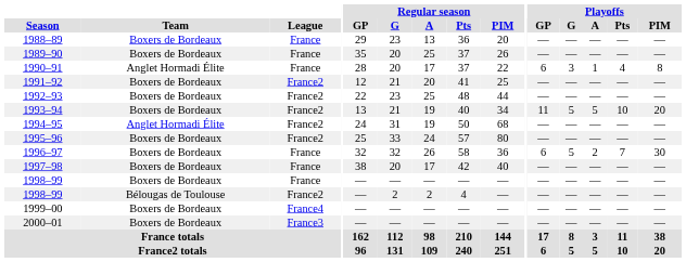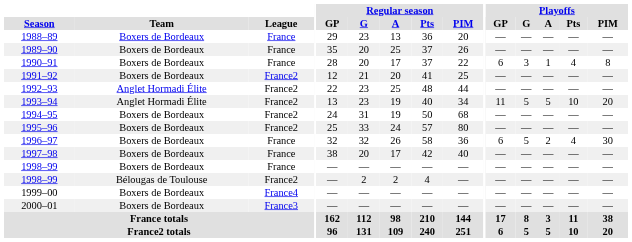 <table border="0" cellpadding="1" cellspacing="0" style="text-align:center; width:60em">
 <tr bgcolor="#e0e0e0">
 <th colspan="3" bgcolor="#ffffff"></th>
 <th rowspan="99" bgcolor="#ffffff"></th>
 <th colspan="5"><a href='#'>Regular season</a></th>
 <th rowspan="99" bgcolor="#ffffff"></th>
 <th colspan="5"><a href='#'>Playoffs</a></th>
 </tr>
 <tr bgcolor="#e0e0e0">
 <th><a href='#'>Season</a></th>
 <th>Team</th>
 <th>League</th>
 <th>GP</th>
 <th><a href='#'>G</a></th>
 <th><a href='#'>A</a></th>
 <th><a href='#'>Pts</a></th>
 <th><a href='#'>PIM</a></th>
 <th>GP</th>
 <th>G</th>
 <th>A</th>
 <th>Pts</th>
 <th>PIM</th>
 </tr>
 <tr>
 <td><a href='#'>1988–89</a></td>
 <td><a href='#'>Boxers de Bordeaux</a></td>
 <td><a href='#'>France</a></td>
 <td>29</td>
 <td>23</td>
 <td>13</td>
 <td>36</td>
 <td>20</td>
 <td>—</td>
 <td>—</td>
 <td>—</td>
 <td>—</td>
 <td>—</td>
 </tr>
 <tr bgcolor="#f0f0f0">
 <td><a href='#'>1989–90</a></td>
 <td>Boxers de Bordeaux</td>
 <td>France</td>
 <td>35</td>
 <td>20</td>
 <td>25</td>
 <td>37</td>
 <td>26</td>
 <td>—</td>
 <td>—</td>
 <td>—</td>
 <td>—</td>
 <td>—</td>
 </tr>
 <tr>
 <td><a href='#'>1990–91</a></td>
-<td>Anglet Hormadi Élite</td>
+<td>Boxers de Bordeaux</td>
 <td>France</td>
 <td>28</td>
 <td>20</td>
 <td>17</td>
 <td>37</td>
 <td>22</td>
 <td>6</td>
 <td>3</td>
 <td>1</td>
 <td>4</td>
 <td>8</td>
 </tr>
 <tr bgcolor="#f0f0f0">
 <td><a href='#'>1991–92</a></td>
 <td>Boxers de Bordeaux</td>
 <td><a href='#'>France2</a></td>
 <td>12</td>
 <td>21</td>
 <td>20</td>
 <td>41</td>
 <td>25</td>
 <td>—</td>
 <td>—</td>
 <td>—</td>
 <td>—</td>
 <td>—</td>
 </tr>
 <tr>
 <td><a href='#'>1992–93</a></td>
-<td>Boxers de Bordeaux</td>
+<td><a href='#'>Anglet Hormadi Élite</a></td>
 <td>France2</td>
 <td>22</td>
 <td>23</td>
 <td>25</td>
 <td>48</td>
 <td>44</td>
 <td>—</td>
 <td>—</td>
 <td>—</td>
 <td>—</td>
 <td>—</td>
 </tr>
 <tr bgcolor="#f0f0f0">
 <td><a href='#'>1993–94</a></td>
-<td>Boxers de Bordeaux</td>
+<td>Anglet Hormadi Élite</td>
 <td>France2</td>
 <td>13</td>
-<td>21</td>
+<td>23</td>
 <td>19</td>
 <td>40</td>
 <td>34</td>
 <td>11</td>
 <td>5</td>
 <td>5</td>
 <td>10</td>
 <td>20</td>
 </tr>
 <tr>
 <td><a href='#'>1994–95</a></td>
-<td><a href='#'>Anglet Hormadi Élite</a></td>
+<td>Boxers de Bordeaux</td>
 <td>France2</td>
 <td>24</td>
 <td>31</td>
 <td>19</td>
 <td>50</td>
 <td>68</td>
 <td>—</td>
 <td>—</td>
 <td>—</td>
 <td>—</td>
 <td>—</td>
 </tr>
 <tr bgcolor="#f0f0f0">
 <td><a href='#'>1995–96</a></td>
 <td>Boxers de Bordeaux</td>
 <td>France2</td>
 <td>25</td>
 <td>33</td>
 <td>24</td>
 <td>57</td>
 <td>80</td>
 <td>—</td>
 <td>—</td>
 <td>—</td>
 <td>—</td>
 <td>—</td>
 </tr>
 <tr>
 <td><a href='#'>1996–97</a></td>
 <td>Boxers de Bordeaux</td>
 <td>France</td>
 <td>32</td>
 <td>32</td>
 <td>26</td>
 <td>58</td>
 <td>36</td>
 <td>6</td>
 <td>5</td>
 <td>2</td>
-<td>7</td>
+<td>4</td>
 <td>30</td>
 </tr>
 <tr bgcolor="#f0f0f0">
 <td><a href='#'>1997–98</a></td>
 <td>Boxers de Bordeaux</td>
 <td>France</td>
 <td>38</td>
 <td>20</td>
 <td>17</td>
 <td>42</td>
 <td>40</td>
 <td>—</td>
 <td>—</td>
 <td>—</td>
 <td>—</td>
 <td>—</td>
 </tr>
 <tr>
 <td><a href='#'>1998–99</a></td>
 <td>Boxers de Bordeaux</td>
 <td>France</td>
 <td>—</td>
 <td>—</td>
 <td>—</td>
 <td>—</td>
 <td>—</td>
 <td>—</td>
 <td>—</td>
 <td>—</td>
 <td>—</td>
 <td>—</td>
 </tr>
 <tr bgcolor="#f0f0f0">
 <td><a href='#'>1998–99</a></td>
 <td>Bélougas de Toulouse</td>
 <td>France2</td>
 <td>—</td>
 <td>2</td>
 <td>2</td>
 <td>4</td>
 <td>—</td>
 <td>—</td>
 <td>—</td>
 <td>—</td>
 <td>—</td>
 <td>—</td>
 </tr>
 <tr>
 <td>1999–00</td>
 <td>Boxers de Bordeaux</td>
 <td><a href='#'>France4</a></td>
 <td>—</td>
 <td>—</td>
 <td>—</td>
 <td>—</td>
 <td>—</td>
 <td>—</td>
 <td>—</td>
 <td>—</td>
 <td>—</td>
 <td>—</td>
 </tr>
 <tr bgcolor="#f0f0f0">
 <td>2000–01</td>
 <td>Boxers de Bordeaux</td>
 <td><a href='#'>France3</a></td>
 <td>—</td>
 <td>—</td>
 <td>—</td>
 <td>—</td>
 <td>—</td>
 <td>—</td>
 <td>—</td>
 <td>—</td>
 <td>—</td>
 <td>—</td>
 </tr>
 <tr>
 </tr>
 <tr ALIGN="center" bgcolor="#e0e0e0">
 <th colspan="3">France totals</th>
 <th ALIGN="center">162</th>
 <th ALIGN="center">112</th>
 <th ALIGN="center">98</th>
 <th ALIGN="center">210</th>
 <th ALIGN="center">144</th>
 <th ALIGN="center">17</th>
 <th ALIGN="center">8</th>
 <th ALIGN="center">3</th>
 <th ALIGN="center">11</th>
 <th ALIGN="center">38</th>
 </tr>
 <tr>
 </tr>
 <tr ALIGN="center" bgcolor="#e0e0e0">
 <th colspan="3">France2 totals</th>
 <th ALIGN="center">96</th>
 <th ALIGN="center">131</th>
 <th ALIGN="center">109</th>
 <th ALIGN="center">240</th>
 <th ALIGN="center">251</th>
 <th ALIGN="center">6</th>
 <th ALIGN="center">5</th>
 <th ALIGN="center">5</th>
 <th ALIGN="center">10</th>
 <th ALIGN="center">20</th>
 </tr>
 </table>
